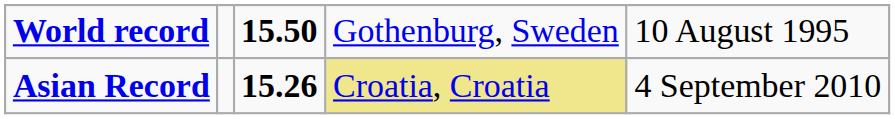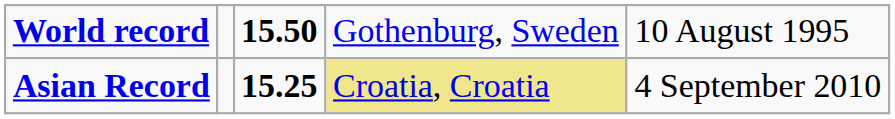 <table class="wikitable">
 <tr>
 <td><strong><a href='#'>World record</a></strong></td>
 <td></td>
 <td><strong>15.50</strong></td>
 <td><a href='#'>Gothenburg</a>, <a href='#'>Sweden</a></td>
 <td>10 August 1995</td>
 </tr>
 <tr>
 <td><strong><a href='#'>Asian Record</a></strong></td>
 <td></td>
-<td><strong>15.26</strong></td>
+<td><strong>15.25</strong></td>
 <td style="background: khaki;"><a href='#'>Croatia</a>, <a href='#'>Croatia</a></td>
 <td>4 September 2010</td>
 </tr>
 </table>
